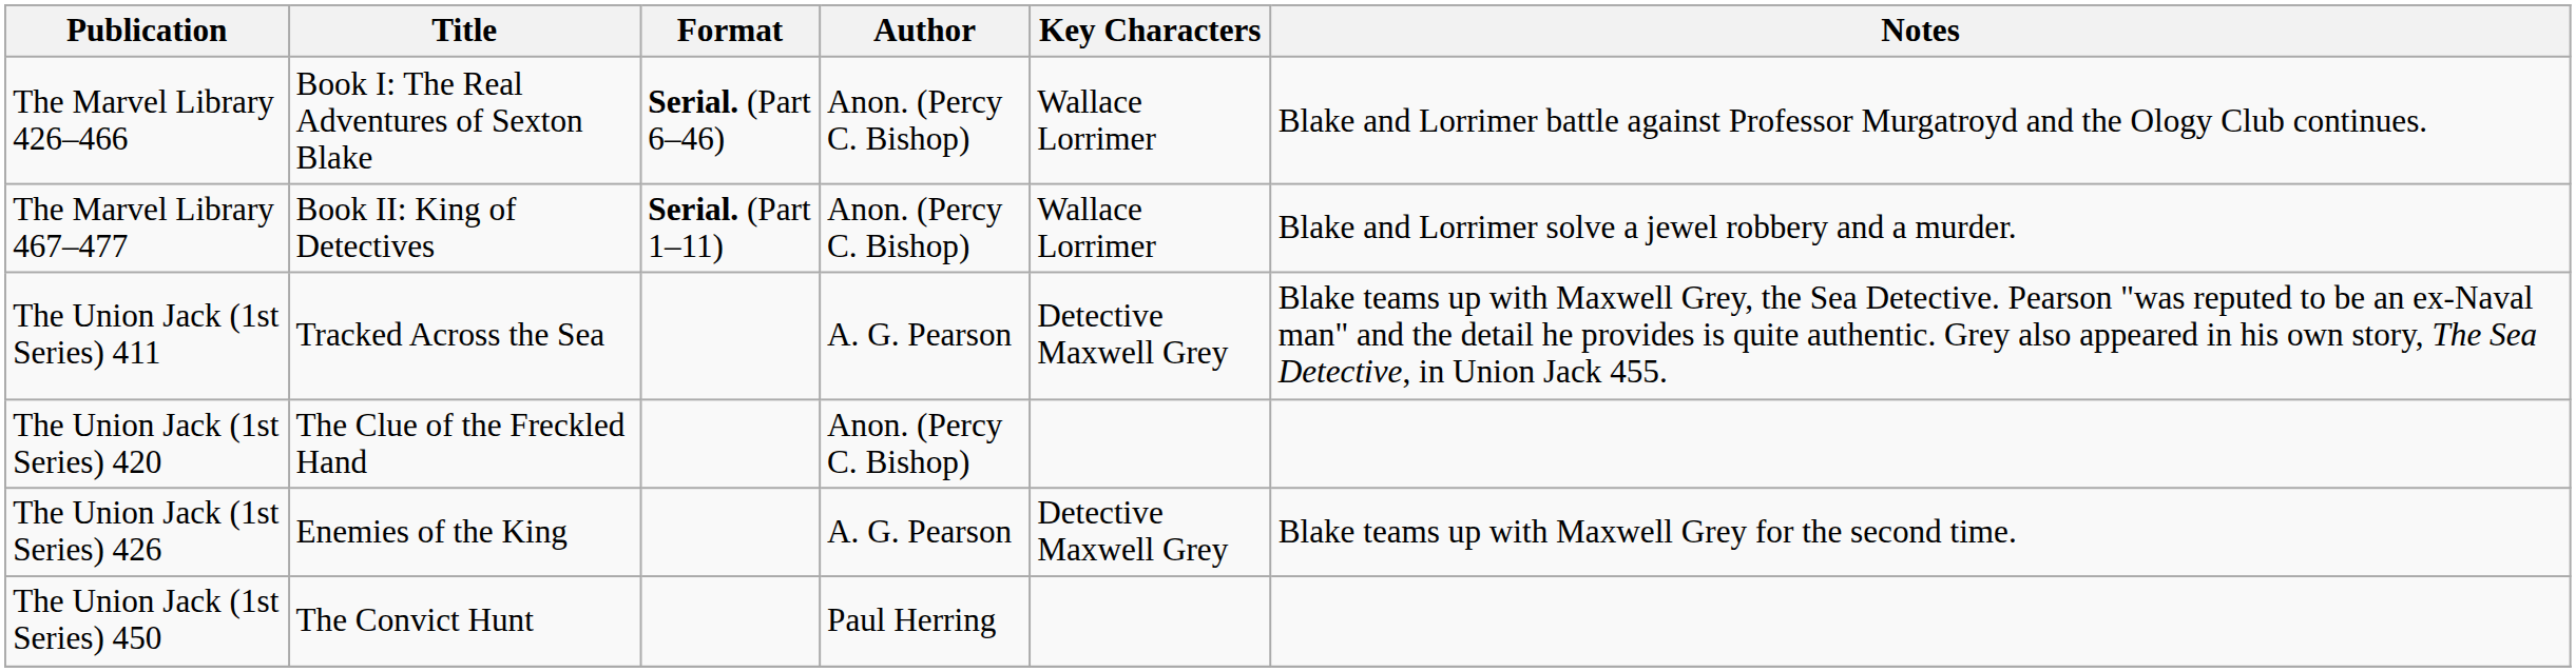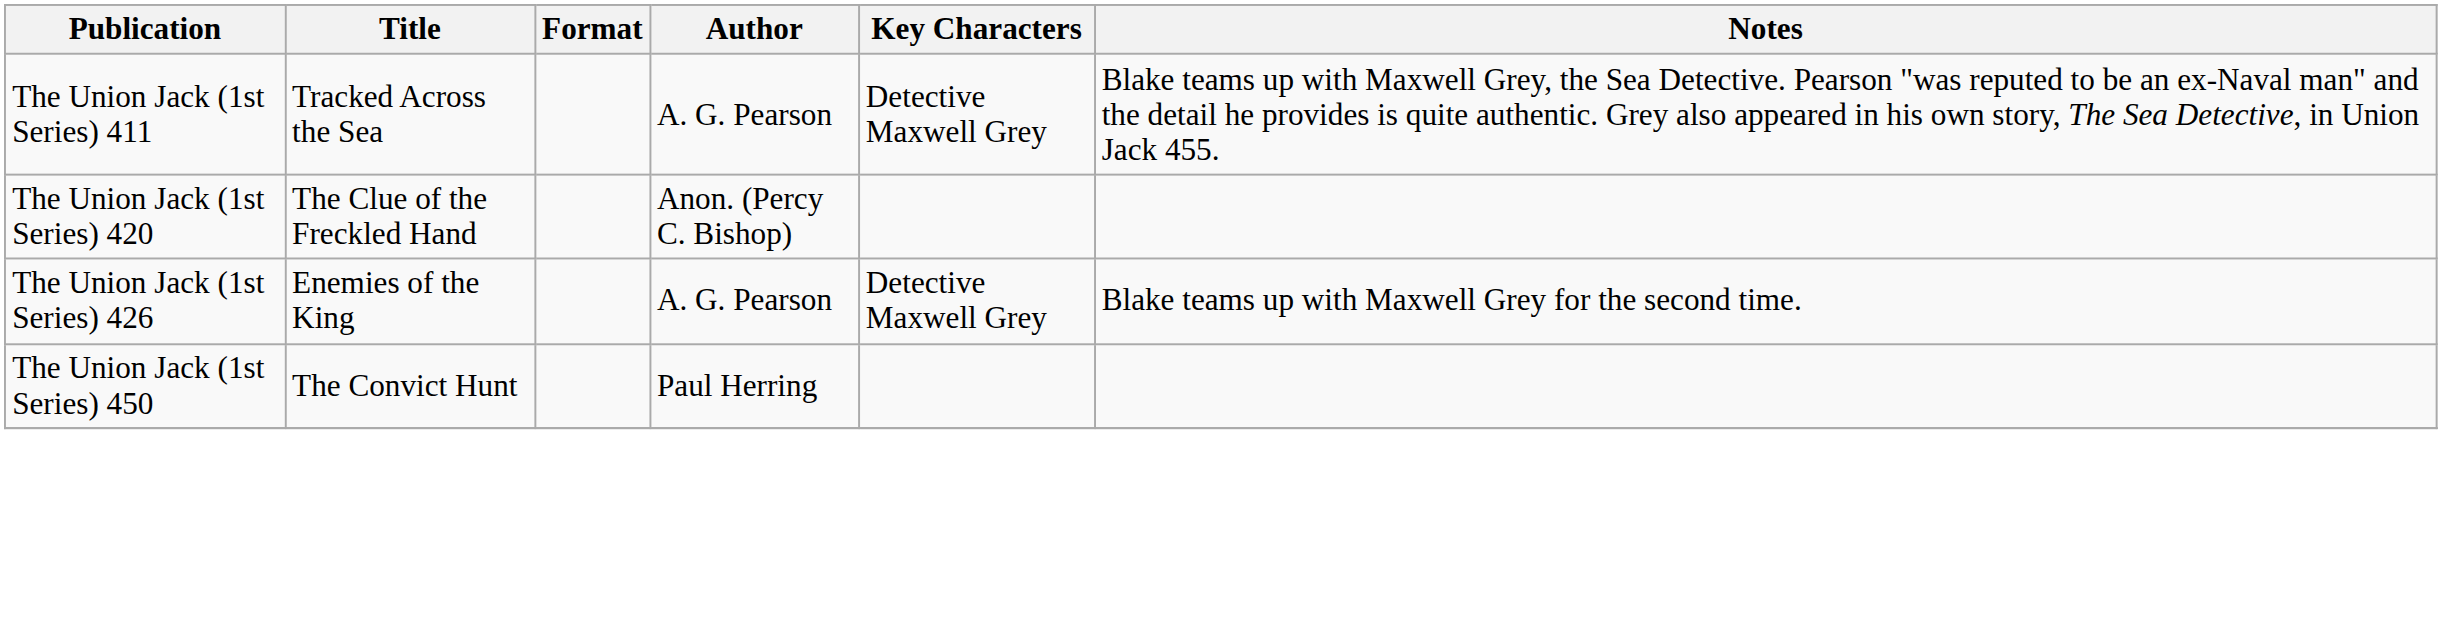 <table class="wikitable">
 <tr>
 <th>Publication</th>
 <th>Title</th>
 <th>Format</th>
 <th>Author</th>
 <th>Key Characters</th>
 <th>Notes</th>
-</tr>
-<tr>
-<td>The Marvel Library 426–466</td>
-<td>Book I: The Real Adventures of Sexton Blake</td>
-<td><strong>Serial.</strong> (Part 6–46)</td>
-<td>Anon. (Percy C. Bishop)</td>
-<td>Wallace Lorrimer</td>
-<td>Blake and Lorrimer battle against Professor Murgatroyd and the Ology Club continues.</td>
-</tr>
-<tr>
-<td>The Marvel Library 467–477</td>
-<td>Book II: King of Detectives</td>
-<td><strong>Serial.</strong> (Part 1–11)</td>
-<td>Anon. (Percy C. Bishop)</td>
-<td>Wallace Lorrimer</td>
-<td>Blake and Lorrimer solve a jewel robbery and a murder.</td>
 </tr>
 <tr>
 <td>The Union Jack (1st Series) 411</td>
 <td>Tracked Across the Sea</td>
 <td></td>
 <td>A. G. Pearson</td>
 <td>Detective Maxwell Grey</td>
 <td>Blake teams up with Maxwell Grey, the Sea Detective. Pearson "was reputed to be an ex-Naval man" and the detail he provides is quite authentic. Grey also appeared in his own story, <em>The Sea Detective</em>, in Union Jack 455.</td>
 </tr>
 <tr>
 <td>The Union Jack (1st Series) 420</td>
 <td>The Clue of the Freckled Hand</td>
 <td></td>
 <td>Anon. (Percy C. Bishop)</td>
 <td></td>
 <td></td>
 </tr>
 <tr>
 <td>The Union Jack (1st Series) 426</td>
 <td>Enemies of the King</td>
 <td></td>
 <td>A. G. Pearson</td>
 <td>Detective Maxwell Grey</td>
 <td>Blake teams up with Maxwell Grey for the second time.</td>
 </tr>
 <tr>
 <td>The Union Jack (1st Series) 450</td>
 <td>The Convict Hunt</td>
 <td></td>
 <td>Paul Herring</td>
 <td></td>
 <td></td>
 </tr>
 <tr>
 </tr>
 </table>
